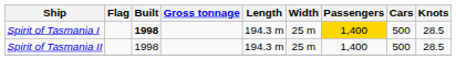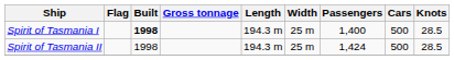 <table class="wikitable">
 <tr>
 <th>Ship</th>
 <th>Flag</th>
 <th>Built</th>
 <th><a href='#'>Gross tonnage</a></th>
 <th>Length</th>
 <th>Width</th>
 <th>Passengers</th>
 <th>Cars</th>
 <th>Knots</th>
 </tr>
 <tr>
 <td><em><a href='#'>Spirit of Tasmania I</a></em></td>
 <td></td>
 <td align="Center"><strong>1998</strong></td>
 <td align="Center"></td>
 <td align="Center">194.3 m</td>
 <td align="Center">25 m</td>
-<td align="Center" style="background: gold;">1,400</td>
+<td align="Center">1,400</td>
 <td align="Center">500</td>
 <td align="Center">28.5</td>
 </tr>
 <tr>
 <td><em><a href='#'>Spirit of Tasmania II</a></em></td>
 <td></td>
 <td align="Center">1998</td>
 <td align="Center"></td>
 <td align="Center">194.3 m</td>
 <td align="Center">25 m</td>
-<td align="Center">1,400</td>
+<td align="Center">1,424</td>
 <td align="Center">500</td>
 <td align="Center">28.5</td>
 </tr>
 <tr>
 </tr>
 </table>
